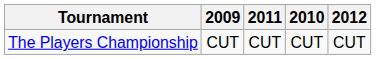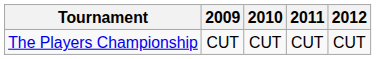 <table class="wikitable" style="font-size:95%;text-align:center;">
 <tr>
 <th>Tournament</th>
 <th>2009</th>
+<th>2010</th>
 <th>2011</th>
-<th>2010</th>
 <th>2012</th>
 </tr>
 <tr>
 <td align=left><a href='#'>The Players Championship</a></td>
 <td>CUT</td>
 <td>CUT</td>
 <td>CUT</td>
 <td>CUT</td>
 </tr>
 </table>
